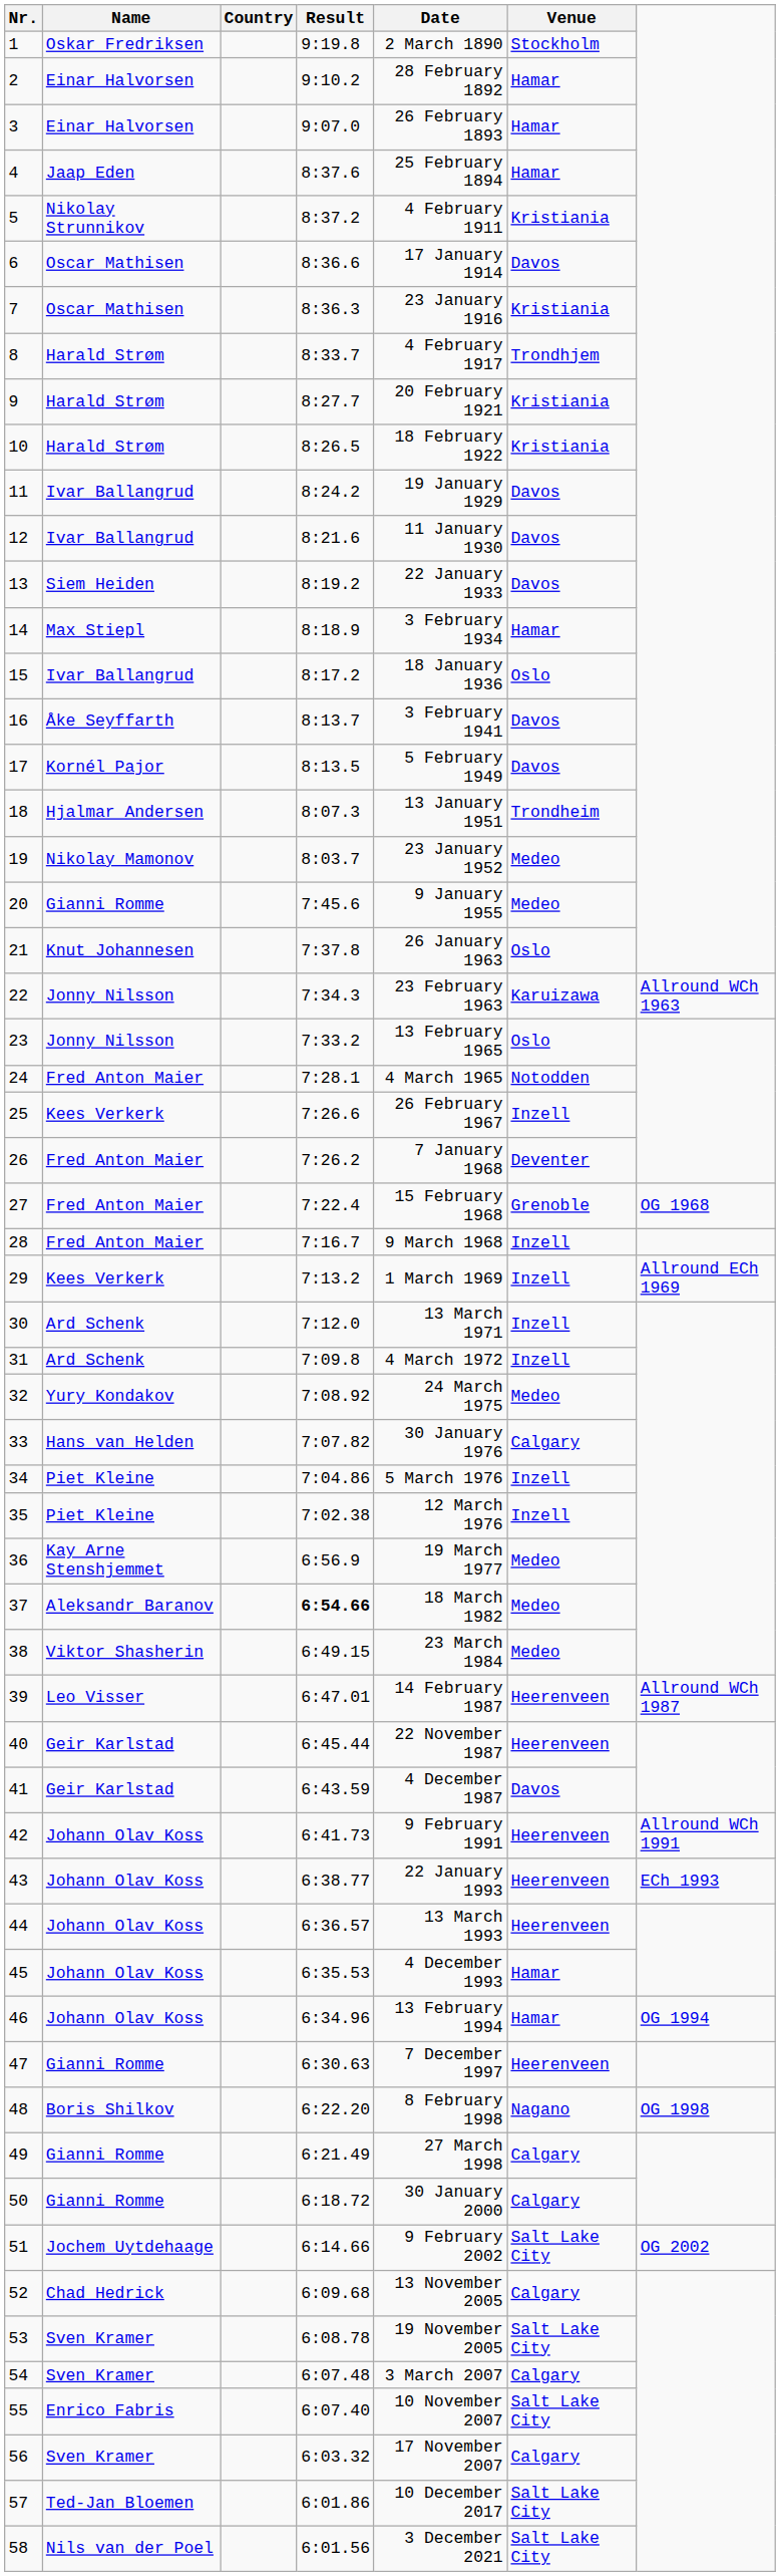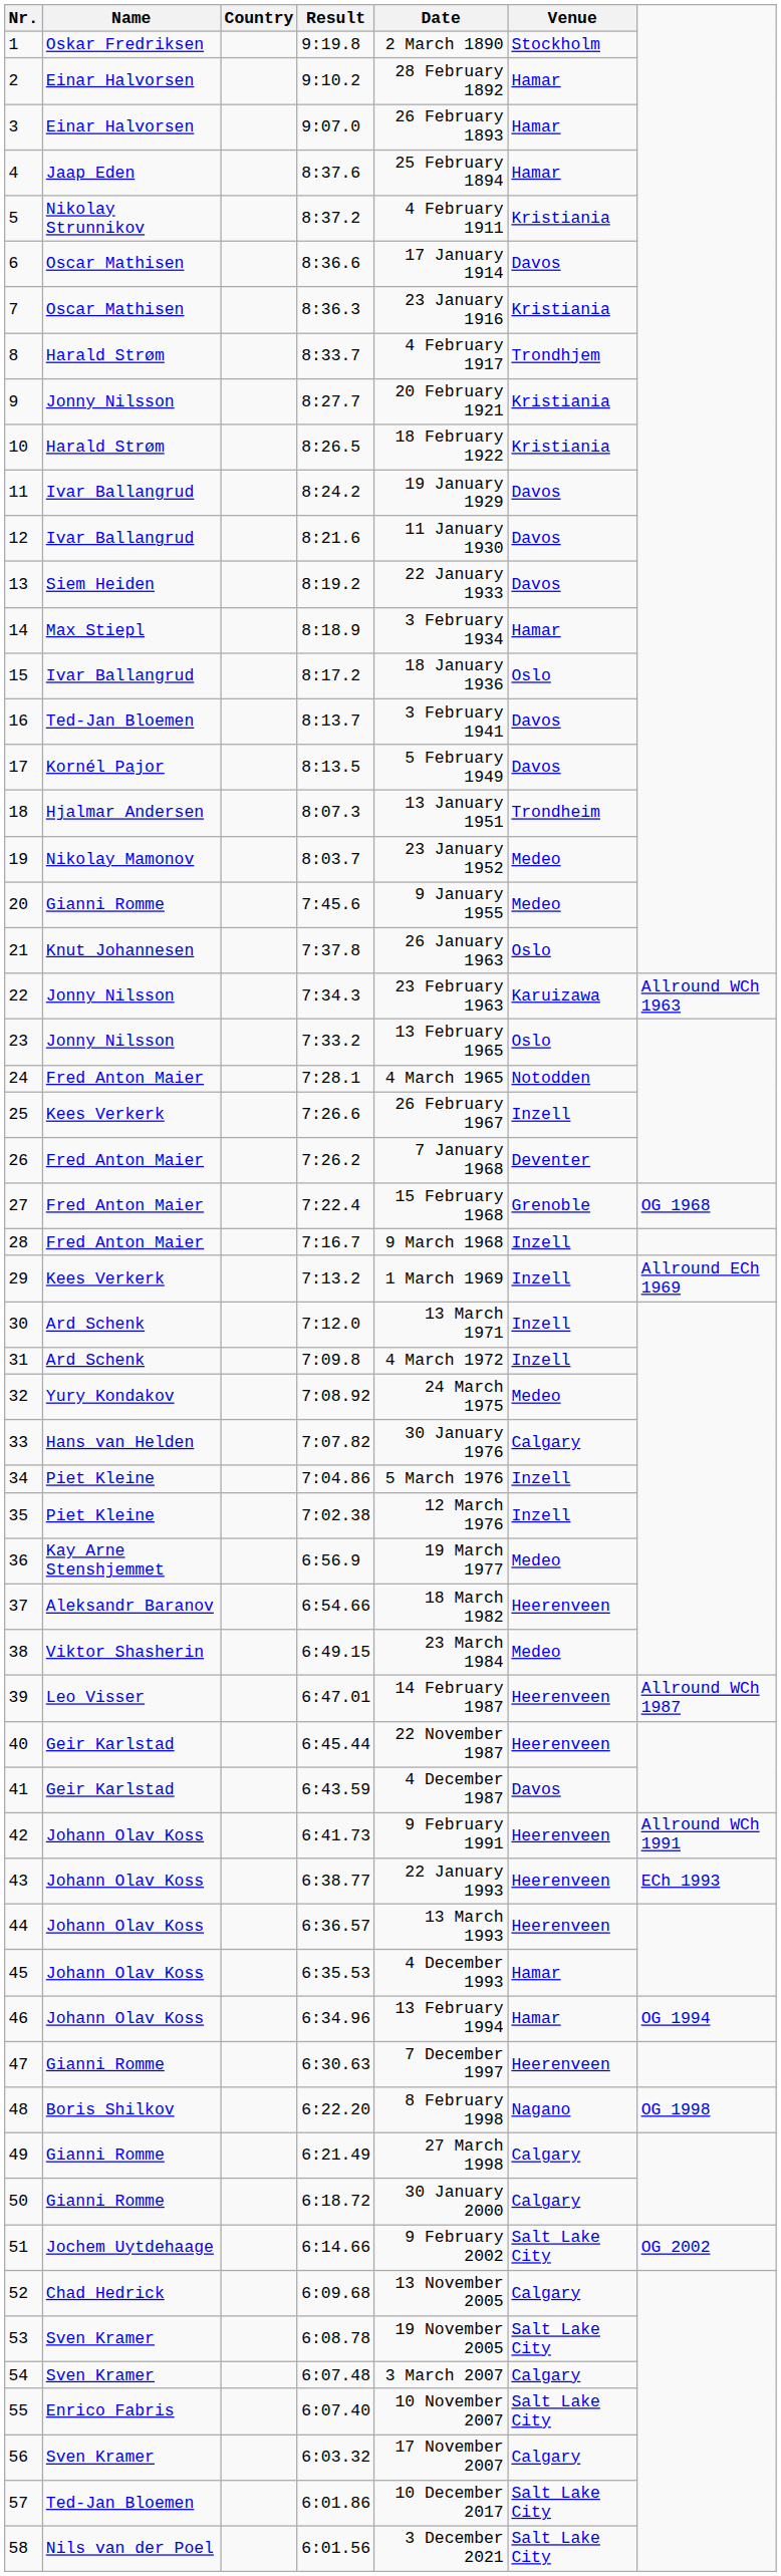 <table class="wikitable">
 <tr align="left">
 <th>Nr.</th>
 <th>Name</th>
 <th>Country</th>
 <th>Result</th>
 <th>Date</th>
 <th>Venue</th>
 </tr>
 <tr>
 <td>1</td>
 <td><a href='#'>Oskar Fredriksen</a></td>
 <td></td>
 <td>9:19.8</td>
 <td align="right">2 March 1890</td>
 <td><a href='#'>Stockholm</a></td>
 </tr>
 <tr>
 <td>2</td>
 <td><a href='#'>Einar Halvorsen</a></td>
 <td></td>
 <td>9:10.2</td>
 <td align="right">28 February 1892</td>
 <td><a href='#'>Hamar</a></td>
 </tr>
 <tr>
 <td>3</td>
 <td><a href='#'>Einar Halvorsen</a></td>
 <td></td>
 <td>9:07.0</td>
 <td align="right">26 February 1893</td>
 <td><a href='#'>Hamar</a></td>
 </tr>
 <tr>
 <td>4</td>
 <td><a href='#'>Jaap Eden</a></td>
 <td></td>
 <td>8:37.6</td>
 <td align="right">25 February 1894</td>
 <td><a href='#'>Hamar</a></td>
 </tr>
 <tr>
 <td>5</td>
 <td><a href='#'>Nikolay Strunnikov</a></td>
 <td></td>
 <td>8:37.2</td>
 <td align="right">4 February 1911</td>
 <td><a href='#'>Kristiania</a></td>
 </tr>
 <tr>
 <td>6</td>
 <td><a href='#'>Oscar Mathisen</a></td>
 <td></td>
 <td>8:36.6</td>
 <td align="right">17 January 1914</td>
 <td><a href='#'>Davos</a></td>
 </tr>
 <tr>
 <td>7</td>
 <td><a href='#'>Oscar Mathisen</a></td>
 <td></td>
 <td>8:36.3</td>
 <td align="right">23 January 1916</td>
 <td><a href='#'>Kristiania</a></td>
 </tr>
 <tr>
 <td>8</td>
 <td><a href='#'>Harald Strøm</a></td>
 <td></td>
 <td>8:33.7</td>
 <td align="right">4 February 1917</td>
 <td><a href='#'>Trondhjem</a></td>
 </tr>
 <tr>
 <td>9</td>
-<td><a href='#'>Harald Strøm</a></td>
+<td><a href='#'>Jonny Nilsson</a></td>
 <td></td>
 <td>8:27.7</td>
 <td align="right">20 February 1921</td>
 <td><a href='#'>Kristiania</a></td>
 </tr>
 <tr>
 <td>10</td>
 <td><a href='#'>Harald Strøm</a></td>
 <td></td>
 <td>8:26.5</td>
 <td align="right">18 February 1922</td>
 <td><a href='#'>Kristiania</a></td>
 </tr>
 <tr>
 <td>11</td>
 <td><a href='#'>Ivar Ballangrud</a></td>
 <td></td>
 <td>8:24.2</td>
 <td align="right">19 January 1929</td>
 <td><a href='#'>Davos</a></td>
 </tr>
 <tr>
 <td>12</td>
 <td><a href='#'>Ivar Ballangrud</a></td>
 <td></td>
 <td>8:21.6</td>
 <td align="right">11 January 1930</td>
 <td><a href='#'>Davos</a></td>
 </tr>
 <tr>
 <td>13</td>
 <td><a href='#'>Siem Heiden</a></td>
 <td></td>
 <td>8:19.2</td>
 <td align="right">22 January 1933</td>
 <td><a href='#'>Davos</a></td>
 </tr>
 <tr>
 <td>14</td>
 <td><a href='#'>Max Stiepl</a></td>
 <td></td>
 <td>8:18.9</td>
 <td align="right">3 February 1934</td>
 <td><a href='#'>Hamar</a></td>
 </tr>
 <tr>
 <td>15</td>
 <td><a href='#'>Ivar Ballangrud</a></td>
 <td></td>
 <td>8:17.2</td>
 <td align="right">18 January 1936</td>
 <td><a href='#'>Oslo</a></td>
 </tr>
 <tr>
 <td>16</td>
-<td><a href='#'>Åke Seyffarth</a></td>
+<td><a href='#'>Ted-Jan Bloemen</a></td>
 <td></td>
 <td>8:13.7</td>
 <td align="right">3 February 1941</td>
 <td><a href='#'>Davos</a></td>
 </tr>
 <tr>
 <td>17</td>
 <td><a href='#'>Kornél Pajor</a></td>
 <td></td>
 <td>8:13.5</td>
 <td align="right">5 February 1949</td>
 <td><a href='#'>Davos</a></td>
 </tr>
 <tr>
 <td>18</td>
 <td><a href='#'>Hjalmar Andersen</a></td>
 <td></td>
 <td>8:07.3</td>
 <td align="right">13 January 1951</td>
 <td><a href='#'>Trondheim</a></td>
 </tr>
 <tr>
 <td>19</td>
 <td><a href='#'>Nikolay Mamonov</a></td>
 <td></td>
 <td>8:03.7</td>
 <td align="right">23 January 1952</td>
 <td><a href='#'>Medeo</a></td>
 </tr>
 <tr>
 <td>20</td>
 <td><a href='#'>Gianni Romme</a></td>
 <td></td>
 <td>7:45.6</td>
 <td align="right">9 January 1955</td>
 <td><a href='#'>Medeo</a></td>
 </tr>
 <tr>
 <td>21</td>
 <td><a href='#'>Knut Johannesen</a></td>
 <td></td>
 <td>7:37.8</td>
 <td align="right">26 January 1963</td>
 <td><a href='#'>Oslo</a></td>
 </tr>
 <tr>
 <td>22</td>
 <td><a href='#'>Jonny Nilsson</a></td>
 <td></td>
 <td>7:34.3</td>
 <td align="right">23 February 1963</td>
 <td><a href='#'>Karuizawa</a></td>
 <td><a href='#'>Allround WCh 1963</a></td>
 </tr>
 <tr>
 <td>23</td>
 <td><a href='#'>Jonny Nilsson</a></td>
 <td></td>
 <td>7:33.2</td>
 <td align="right">13 February 1965</td>
 <td><a href='#'>Oslo</a></td>
 </tr>
 <tr>
 <td>24</td>
 <td><a href='#'>Fred Anton Maier</a></td>
 <td></td>
 <td>7:28.1</td>
 <td align="right">4 March 1965</td>
 <td><a href='#'>Notodden</a></td>
 </tr>
 <tr>
 <td>25</td>
 <td><a href='#'>Kees Verkerk</a></td>
 <td></td>
 <td>7:26.6</td>
 <td align="right">26 February 1967</td>
 <td><a href='#'>Inzell</a></td>
 </tr>
 <tr>
 <td>26</td>
 <td><a href='#'>Fred Anton Maier</a></td>
 <td></td>
 <td>7:26.2</td>
 <td align="right">7 January 1968</td>
 <td><a href='#'>Deventer</a></td>
 </tr>
 <tr>
 <td>27</td>
 <td><a href='#'>Fred Anton Maier</a></td>
 <td></td>
 <td>7:22.4</td>
 <td align="right">15 February 1968</td>
 <td><a href='#'>Grenoble</a></td>
 <td><a href='#'>OG 1968</a></td>
 </tr>
 <tr>
 <td>28</td>
 <td><a href='#'>Fred Anton Maier</a></td>
 <td></td>
 <td>7:16.7</td>
 <td align="right">9 March 1968</td>
 <td><a href='#'>Inzell</a></td>
 </tr>
 <tr>
 <td>29</td>
 <td><a href='#'>Kees Verkerk</a></td>
 <td></td>
 <td>7:13.2</td>
 <td align="right">1 March 1969</td>
 <td><a href='#'>Inzell</a></td>
 <td><a href='#'>Allround ECh 1969</a></td>
 </tr>
 <tr>
 <td>30</td>
 <td><a href='#'>Ard Schenk</a></td>
 <td></td>
 <td>7:12.0</td>
 <td align="right">13 March 1971</td>
 <td><a href='#'>Inzell</a></td>
 </tr>
 <tr>
 <td>31</td>
 <td><a href='#'>Ard Schenk</a></td>
 <td></td>
 <td>7:09.8</td>
 <td align="right">4 March 1972</td>
 <td><a href='#'>Inzell</a></td>
 </tr>
 <tr>
 <td>32</td>
 <td><a href='#'>Yury Kondakov</a></td>
 <td></td>
 <td>7:08.92</td>
 <td align="right">24 March 1975</td>
 <td><a href='#'>Medeo</a></td>
 </tr>
 <tr>
 <td>33</td>
 <td><a href='#'>Hans van Helden</a></td>
 <td></td>
 <td>7:07.82</td>
 <td align="right">30 January 1976</td>
 <td><a href='#'>Calgary</a></td>
 </tr>
 <tr>
 <td>34</td>
 <td><a href='#'>Piet Kleine</a></td>
 <td></td>
 <td>7:04.86</td>
 <td align="right">5 March 1976</td>
 <td><a href='#'>Inzell</a></td>
 </tr>
 <tr>
 <td>35</td>
 <td><a href='#'>Piet Kleine</a></td>
 <td></td>
 <td>7:02.38</td>
 <td align="right">12 March 1976</td>
 <td><a href='#'>Inzell</a></td>
 </tr>
 <tr>
 <td>36</td>
 <td><a href='#'>Kay Arne Stenshjemmet</a></td>
 <td></td>
 <td>6:56.9</td>
 <td align="right">19 March 1977</td>
 <td><a href='#'>Medeo</a></td>
 </tr>
 <tr>
 <td>37</td>
 <td><a href='#'>Aleksandr Baranov</a></td>
 <td></td>
-<td><strong>6:54.66</strong></td>
+<td>6:54.66</td>
 <td align="right">18 March 1982</td>
-<td><a href='#'>Medeo</a></td>
+<td><a href='#'>Heerenveen</a></td>
 </tr>
 <tr>
 <td>38</td>
 <td><a href='#'>Viktor Shasherin</a></td>
 <td></td>
 <td>6:49.15</td>
 <td align="right">23 March 1984</td>
 <td><a href='#'>Medeo</a></td>
 </tr>
 <tr>
 <td>39</td>
 <td><a href='#'>Leo Visser</a></td>
 <td></td>
 <td>6:47.01</td>
 <td align="right">14 February 1987</td>
 <td><a href='#'>Heerenveen</a></td>
 <td><a href='#'>Allround WCh 1987</a></td>
 </tr>
 <tr>
 <td>40</td>
 <td><a href='#'>Geir Karlstad</a></td>
 <td></td>
 <td>6:45.44</td>
 <td align="right">22 November 1987</td>
 <td><a href='#'>Heerenveen</a></td>
 </tr>
 <tr>
 <td>41</td>
 <td><a href='#'>Geir Karlstad</a></td>
 <td></td>
 <td>6:43.59</td>
 <td align="right">4 December 1987</td>
 <td><a href='#'>Davos</a></td>
 </tr>
 <tr>
 <td>42</td>
 <td><a href='#'>Johann Olav Koss</a></td>
 <td></td>
 <td>6:41.73</td>
 <td align="right">9 February 1991</td>
 <td><a href='#'>Heerenveen</a></td>
 <td><a href='#'>Allround WCh 1991</a></td>
 </tr>
 <tr>
 <td>43</td>
 <td><a href='#'>Johann Olav Koss</a></td>
 <td></td>
 <td>6:38.77</td>
 <td align="right">22 January 1993</td>
 <td><a href='#'>Heerenveen</a></td>
 <td><a href='#'>ECh 1993</a></td>
 </tr>
 <tr>
 <td>44</td>
 <td><a href='#'>Johann Olav Koss</a></td>
 <td></td>
 <td>6:36.57</td>
 <td align="right">13 March 1993</td>
 <td><a href='#'>Heerenveen</a></td>
 </tr>
 <tr>
 <td>45</td>
 <td><a href='#'>Johann Olav Koss</a></td>
 <td></td>
 <td>6:35.53</td>
 <td align="right">4 December 1993</td>
 <td><a href='#'>Hamar</a></td>
 </tr>
 <tr>
 <td>46</td>
 <td><a href='#'>Johann Olav Koss</a></td>
 <td></td>
 <td>6:34.96</td>
 <td align="right">13 February 1994</td>
 <td><a href='#'>Hamar</a></td>
 <td><a href='#'>OG 1994</a></td>
 </tr>
 <tr>
 <td>47</td>
 <td><a href='#'>Gianni Romme</a></td>
 <td></td>
 <td>6:30.63</td>
 <td align="right">7 December 1997</td>
 <td><a href='#'>Heerenveen</a></td>
 </tr>
 <tr>
 <td>48</td>
 <td><a href='#'>Boris Shilkov</a></td>
 <td></td>
 <td>6:22.20</td>
 <td align="right">8 February 1998</td>
 <td><a href='#'>Nagano</a></td>
 <td><a href='#'>OG 1998</a></td>
 </tr>
 <tr>
 <td>49</td>
 <td><a href='#'>Gianni Romme</a></td>
 <td></td>
 <td>6:21.49</td>
 <td align="right">27 March 1998</td>
 <td><a href='#'>Calgary</a></td>
 </tr>
 <tr>
 <td>50</td>
 <td><a href='#'>Gianni Romme</a></td>
 <td></td>
 <td>6:18.72</td>
 <td align="right">30 January 2000</td>
 <td><a href='#'>Calgary</a></td>
 </tr>
 <tr>
 <td>51</td>
 <td><a href='#'>Jochem Uytdehaage</a></td>
 <td></td>
 <td>6:14.66</td>
 <td align="right">9 February 2002</td>
 <td><a href='#'>Salt Lake City</a></td>
 <td><a href='#'>OG 2002</a></td>
 </tr>
 <tr>
 <td>52</td>
 <td><a href='#'>Chad Hedrick</a></td>
 <td></td>
 <td>6:09.68</td>
 <td align="right">13 November 2005</td>
 <td><a href='#'>Calgary</a></td>
 </tr>
 <tr>
 <td>53</td>
 <td><a href='#'>Sven Kramer</a></td>
 <td></td>
 <td>6:08.78</td>
 <td align="right">19 November 2005</td>
 <td><a href='#'>Salt Lake City</a></td>
 </tr>
 <tr>
 <td>54</td>
 <td><a href='#'>Sven Kramer</a></td>
 <td></td>
 <td>6:07.48</td>
 <td align="right">3 March 2007</td>
 <td><a href='#'>Calgary</a></td>
 </tr>
 <tr>
 <td>55</td>
 <td><a href='#'>Enrico Fabris</a></td>
 <td></td>
 <td>6:07.40</td>
 <td align="right">10 November 2007</td>
 <td><a href='#'>Salt Lake City</a></td>
 </tr>
 <tr>
 <td>56</td>
 <td><a href='#'>Sven Kramer</a></td>
 <td></td>
 <td>6:03.32</td>
 <td align="right">17 November 2007</td>
 <td><a href='#'>Calgary</a></td>
 </tr>
 <tr>
 <td>57</td>
 <td><a href='#'>Ted-Jan Bloemen</a></td>
 <td></td>
 <td>6:01.86</td>
 <td align="right">10 December 2017</td>
 <td><a href='#'>Salt Lake City</a></td>
 </tr>
 <tr>
 <td>58</td>
 <td><a href='#'>Nils van der Poel</a></td>
 <td></td>
 <td>6:01.56</td>
 <td align="right">3 December 2021</td>
 <td><a href='#'>Salt Lake City</a></td>
 </tr>
 </table>
